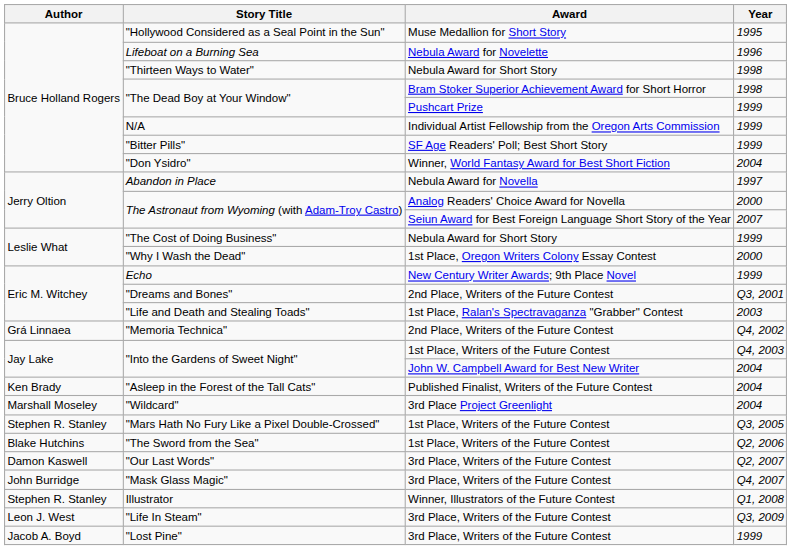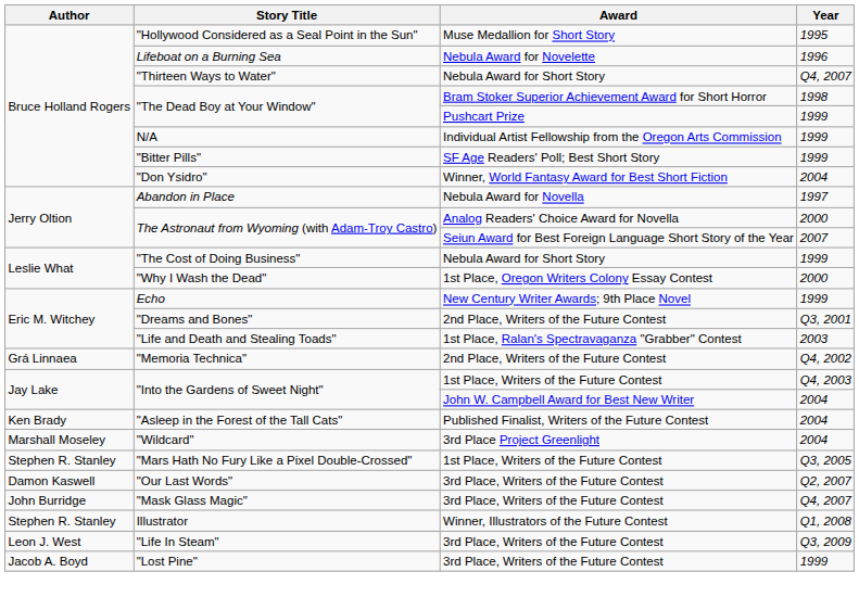 <table class="wikitable" border="0" style="font-size:8pt">
 <tr>
 <th>Author</th>
 <th>Story Title</th>
 <th>Award</th>
 <th>Year</th>
 </tr>
 <tr>
 <td rowspan="8">Bruce Holland Rogers</td>
 <td>"Hollywood Considered as a Seal Point in the Sun"</td>
 <td>Muse Medallion for <a href='#'>Short Story</a></td>
 <td><em>1995</em></td>
 </tr>
 <tr>
 <td><em>Lifeboat on a Burning Sea</em></td>
 <td><a href='#'>Nebula Award</a> for <a href='#'>Novelette</a></td>
 <td><em>1996</em></td>
 </tr>
 <tr>
 <td>"Thirteen Ways to Water"</td>
 <td>Nebula Award for Short Story</td>
-<td><em>1998</em></td>
+<td><em>Q4, 2007</em></td>
 </tr>
 <tr>
 <td rowspan="2">"The Dead Boy at Your Window"</td>
 <td><a href='#'>Bram Stoker Superior Achievement Award</a> for Short Horror</td>
 <td><em>1998</em></td>
 </tr>
 <tr>
 <td><a href='#'>Pushcart Prize</a></td>
 <td><em>1999</em></td>
 </tr>
 <tr>
 <td>N/A</td>
 <td>Individual Artist Fellowship from the <a href='#'>Oregon Arts Commission</a></td>
 <td><em>1999</em></td>
 </tr>
 <tr>
 <td>"Bitter Pills"</td>
 <td><a href='#'>SF Age</a> Readers' Poll; Best Short Story</td>
 <td><em>1999</em></td>
 </tr>
 <tr>
 <td>"Don Ysidro"</td>
 <td>Winner, <a href='#'>World Fantasy Award for Best Short Fiction</a></td>
 <td><em>2004</em></td>
 </tr>
 <tr>
 <td rowspan="3">Jerry Oltion</td>
 <td><em>Abandon in Place</em></td>
 <td>Nebula Award for <a href='#'>Novella</a></td>
 <td><em>1997</em></td>
 </tr>
 <tr>
 <td rowspan="2"><em>The Astronaut from Wyoming</em> (with <a href='#'>Adam-Troy Castro</a>)</td>
 <td><a href='#'>Analog</a> Readers' Choice Award for Novella</td>
 <td><em>2000</em></td>
 </tr>
 <tr>
 <td><a href='#'>Seiun Award</a> for Best Foreign Language Short Story of the Year</td>
 <td><em>2007</em></td>
 </tr>
 <tr>
 <td rowspan="2">Leslie What</td>
 <td>"The Cost of Doing Business"</td>
 <td>Nebula Award for Short Story</td>
 <td><em>1999</em></td>
 </tr>
 <tr>
 <td>"Why I Wash the Dead"</td>
 <td>1st Place, <a href='#'>Oregon Writers Colony</a> Essay Contest</td>
 <td><em>2000</em></td>
 </tr>
 <tr>
 <td rowspan="3">Eric M. Witchey</td>
 <td><em>Echo</em></td>
 <td><a href='#'>New Century Writer Awards</a>; 9th Place <a href='#'>Novel</a></td>
 <td><em>1999</em></td>
 </tr>
 <tr>
 <td>"Dreams and Bones"</td>
 <td>2nd Place, Writers of the Future Contest</td>
 <td><em>Q3, 2001</em></td>
 </tr>
 <tr>
 <td>"Life and Death and Stealing Toads"</td>
 <td>1st Place, <a href='#'>Ralan's Spectravaganza</a> "Grabber" Contest</td>
 <td><em>2003</em></td>
 </tr>
 <tr>
 <td>Grá Linnaea</td>
 <td>"Memoria Technica"</td>
 <td>2nd Place, Writers of the Future Contest</td>
 <td><em>Q4, 2002</em></td>
 </tr>
 <tr>
 <td rowspan="2">Jay Lake</td>
 <td rowspan="2">"Into the Gardens of Sweet Night"</td>
 <td>1st Place, Writers of the Future Contest</td>
 <td><em>Q4, 2003</em></td>
 </tr>
 <tr>
 <td><a href='#'>John W. Campbell Award for Best New Writer</a></td>
 <td><em>2004</em></td>
 </tr>
 <tr>
 <td>Ken Brady</td>
 <td>"Asleep in the Forest of the Tall Cats"</td>
 <td>Published Finalist, Writers of the Future Contest</td>
 <td><em>2004</em></td>
 </tr>
 <tr>
 <td>Marshall Moseley</td>
 <td>"Wildcard"</td>
 <td>3rd Place <a href='#'>Project Greenlight</a></td>
 <td><em>2004</em></td>
 </tr>
 <tr>
 <td>Stephen R. Stanley</td>
 <td>"Mars Hath No Fury Like a Pixel Double-Crossed"</td>
 <td>1st Place, Writers of the Future Contest</td>
 <td><em>Q3, 2005</em></td>
 </tr>
 <tr>
-<td>Blake Hutchins</td>
-<td>"The Sword from the Sea"</td>
-<td>1st Place, Writers of the Future Contest</td>
-<td><em>Q2, 2006</em></td>
-</tr>
-<tr>
 <td>Damon Kaswell</td>
 <td>"Our Last Words"</td>
 <td>3rd Place, Writers of the Future Contest</td>
 <td><em>Q2, 2007</em></td>
 </tr>
 <tr>
 <td>John Burridge</td>
 <td>"Mask Glass Magic"</td>
 <td>3rd Place, Writers of the Future Contest</td>
 <td><em>Q4, 2007</em></td>
 </tr>
 <tr>
 <td>Stephen R. Stanley</td>
 <td>Illustrator</td>
 <td>Winner, Illustrators of the Future Contest</td>
 <td><em>Q1, 2008</em></td>
 </tr>
 <tr>
 <td>Leon J. West</td>
 <td>"Life In Steam"</td>
 <td>3rd Place, Writers of the Future Contest</td>
 <td><em>Q3, 2009</em></td>
 </tr>
 <tr>
 <td>Jacob A. Boyd</td>
 <td>"Lost Pine"</td>
 <td>3rd Place, Writers of the Future Contest</td>
 <td><em>1999</em></td>
 </tr>
 </table>
